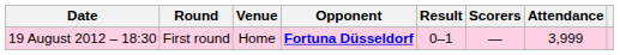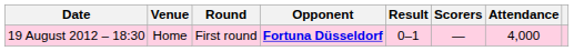 <table class="wikitable" style="text-align:center">
 <tr>
 <th>Date</th>
+<th>Venue</th>
 <th>Round</th>
-<th>Venue</th>
 <th>Opponent</th>
 <th>Result</th>
 <th>Scorers</th>
 <th>Attendance</th>
 <th></th>
 </tr>
 <tr style="background:#ffd0e3;">
 <td>19 August 2012 – 18:30</td>
+<td>Home</td>
 <td>First round</td>
-<td>Home</td>
 <td><strong><a href='#'>Fortuna Düsseldorf</a></strong></td>
 <td>0–1</td>
 <td>—</td>
-<td>3,999</td>
+<td>4,000</td>
 <td></td>
 </tr>
 </table>
